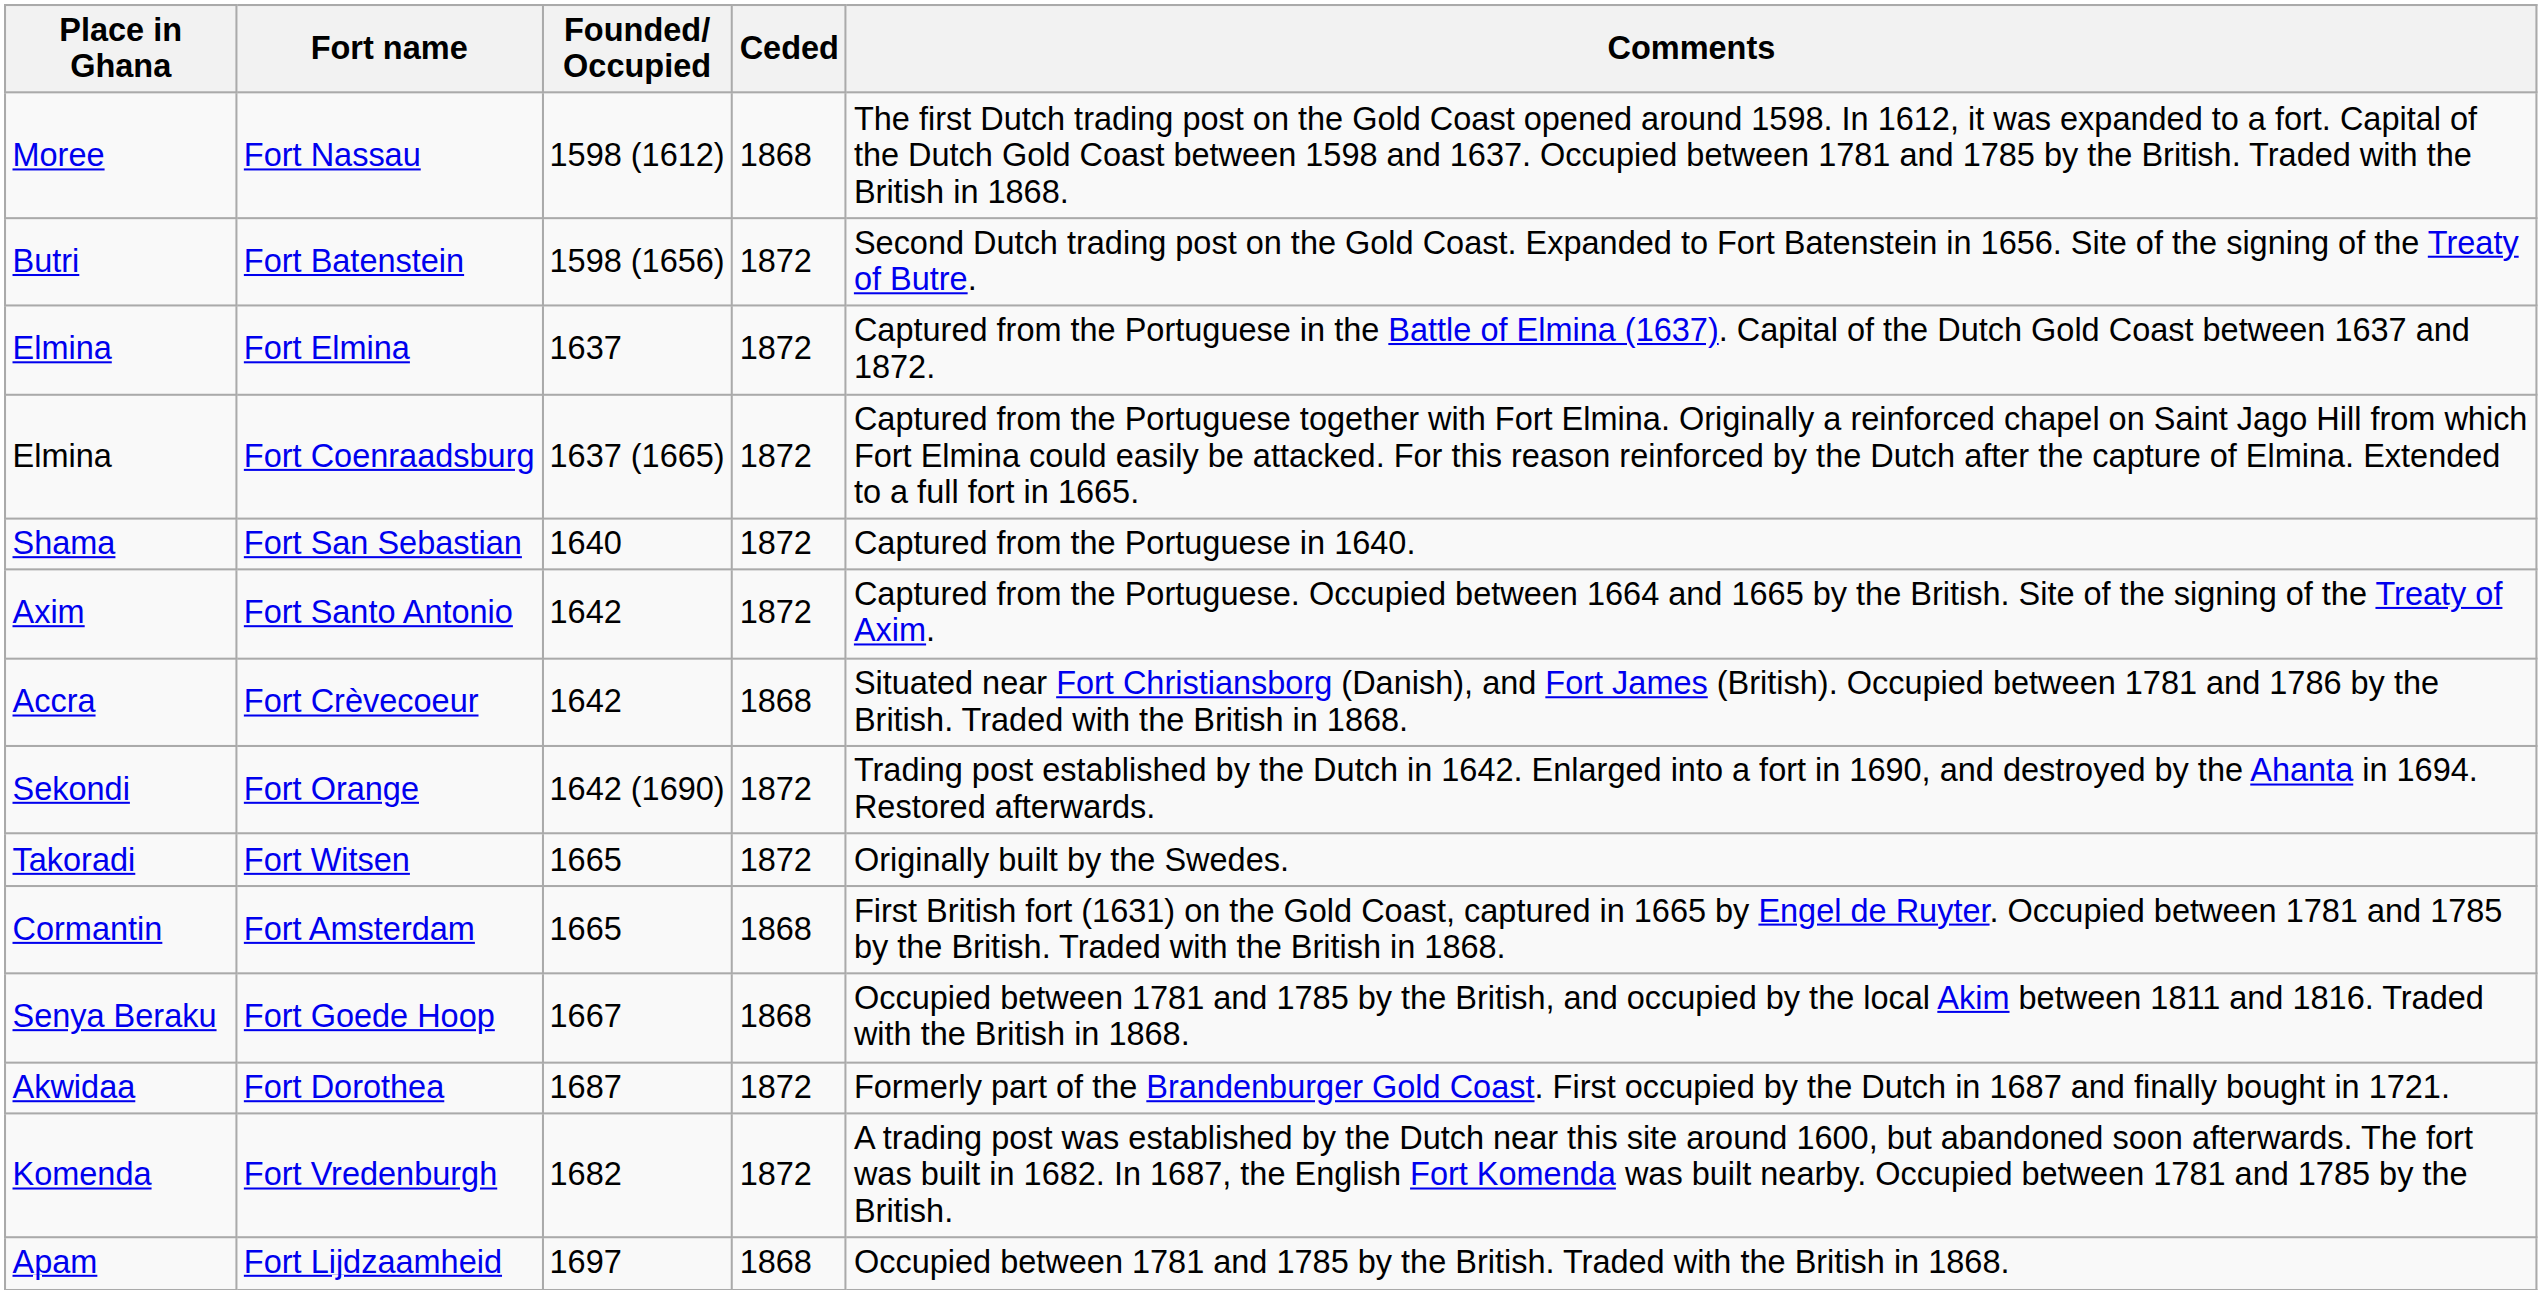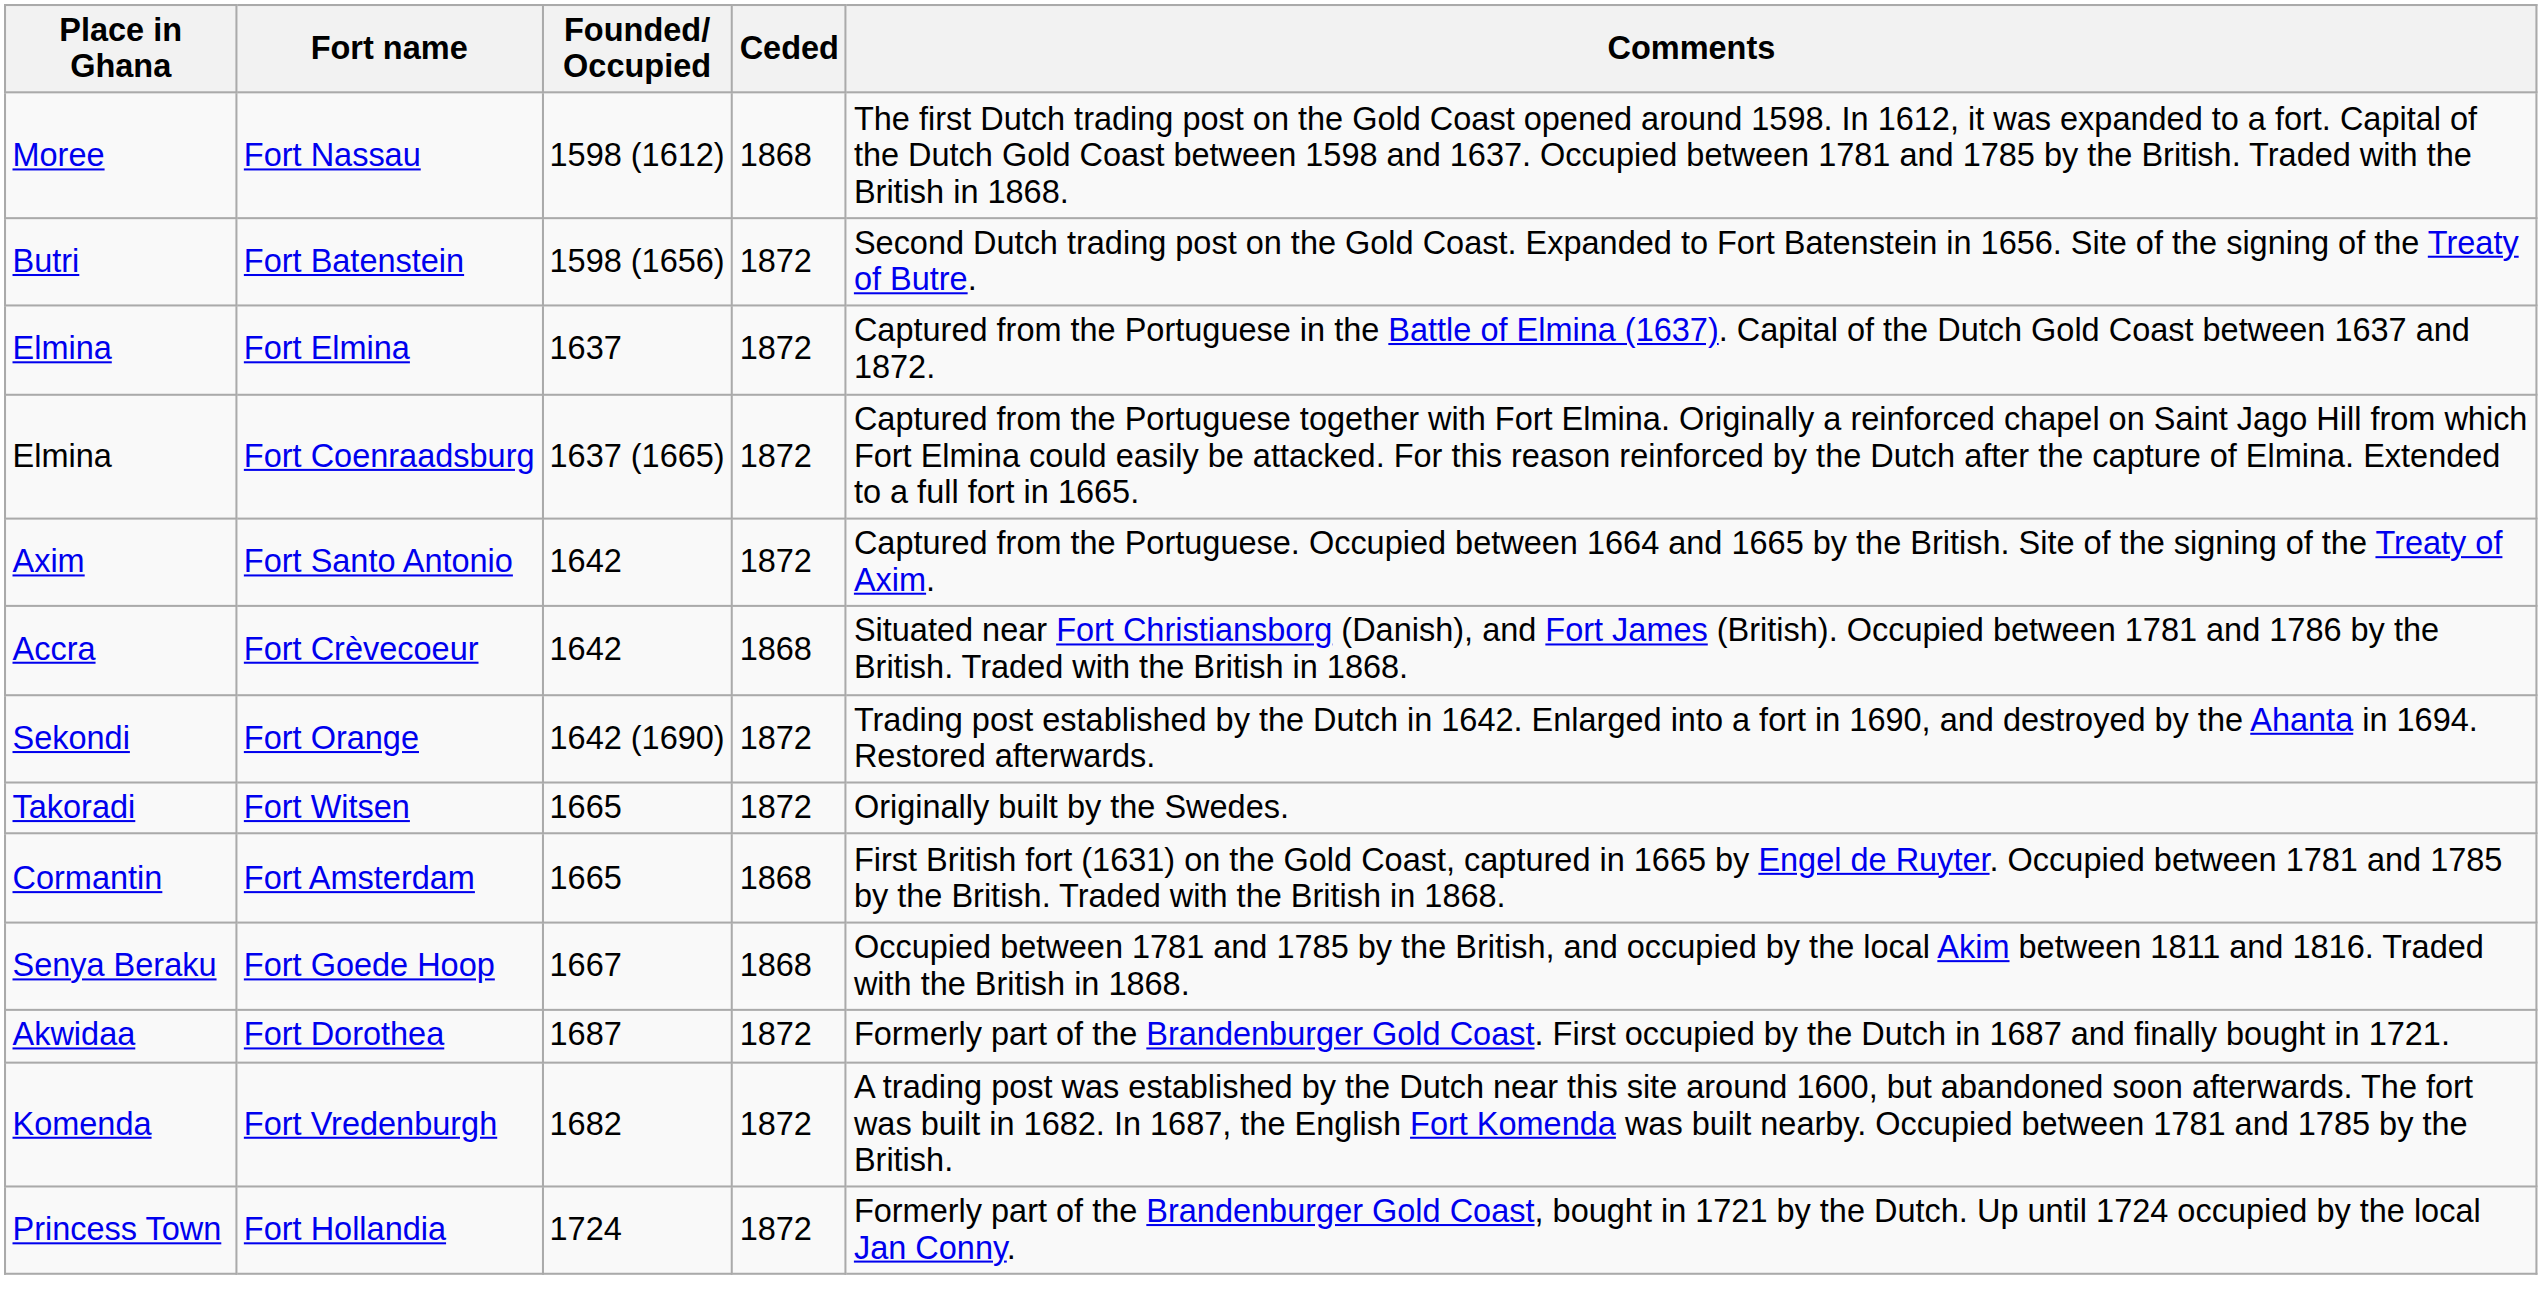 <table class="wikitable sortable">
 <tr>
 <th>Place in Ghana</th>
 <th>Fort name</th>
 <th>Founded/<br>Occupied</th>
 <th>Ceded</th>
 <th>Comments</th>
 </tr>
 <tr -->
 <td><a href='#'>Moree</a></td>
 <td><a href='#'>Fort Nassau</a></td>
 <td>1598 (1612)</td>
 <td>1868</td>
 <td>The first Dutch trading post on the Gold Coast opened around 1598. In 1612, it was expanded to a fort. Capital of the Dutch Gold Coast between 1598 and 1637. Occupied between 1781 and 1785 by the British. Traded with the British in 1868.</td>
 </tr>
 <tr -->
 <td><a href='#'>Butri</a></td>
 <td><a href='#'>Fort Batenstein</a></td>
 <td>1598 (1656)</td>
 <td>1872</td>
 <td>Second Dutch trading post on the Gold Coast. Expanded to Fort Batenstein in 1656. Site of the signing of the <a href='#'>Treaty of Butre</a>.</td>
 </tr>
 <tr -->
 <td><a href='#'>Elmina</a></td>
 <td><a href='#'>Fort Elmina</a></td>
 <td>1637</td>
 <td>1872</td>
 <td>Captured from the Portuguese in the <a href='#'>Battle of Elmina (1637)</a>. Capital of the Dutch Gold Coast between 1637 and 1872.</td>
 </tr>
 <tr -->
 <td>Elmina</td>
 <td><a href='#'>Fort Coenraadsburg</a></td>
 <td>1637 (1665)</td>
 <td>1872</td>
 <td>Captured from the Portuguese together with Fort Elmina. Originally a reinforced chapel on Saint Jago Hill from which Fort Elmina could easily be attacked. For this reason reinforced by the Dutch after the capture of Elmina. Extended to a full fort in 1665.</td>
-</tr>
-<tr -->
-<td><a href='#'>Shama</a></td>
-<td><a href='#'>Fort San Sebastian</a></td>
-<td>1640</td>
-<td>1872</td>
-<td>Captured from the Portuguese in 1640.</td>
 </tr>
 <tr -->
 <td><a href='#'>Axim</a></td>
 <td><a href='#'>Fort Santo Antonio</a></td>
 <td>1642</td>
 <td>1872</td>
 <td>Captured from the Portuguese. Occupied between 1664 and 1665 by the British. Site of the signing of the <a href='#'>Treaty of Axim</a>.</td>
 </tr>
 <tr -->
 <td><a href='#'>Accra</a></td>
 <td><a href='#'>Fort Crèvecoeur</a></td>
 <td>1642</td>
 <td>1868</td>
 <td>Situated near <a href='#'>Fort Christiansborg</a> (Danish), and <a href='#'>Fort James</a> (British). Occupied between 1781 and 1786 by the British. Traded with the British in 1868.</td>
 </tr>
 <tr -->
 <td><a href='#'>Sekondi</a></td>
 <td><a href='#'>Fort Orange</a></td>
 <td>1642 (1690)</td>
 <td>1872</td>
 <td>Trading post established by the Dutch in 1642. Enlarged into a fort in 1690, and destroyed by the <a href='#'>Ahanta</a> in 1694. Restored afterwards.</td>
 </tr>
 <tr -->
 <td><a href='#'>Takoradi</a></td>
 <td><a href='#'>Fort Witsen</a></td>
 <td>1665</td>
 <td>1872</td>
 <td>Originally built by the Swedes.</td>
 </tr>
 <tr -->
 <td><a href='#'>Cormantin</a></td>
 <td><a href='#'>Fort Amsterdam</a></td>
 <td>1665</td>
 <td>1868</td>
 <td>First British fort (1631) on the Gold Coast, captured in 1665 by <a href='#'>Engel de Ruyter</a>. Occupied between 1781 and 1785 by the British. Traded with the British in 1868.</td>
 </tr>
 <tr -->
 <td><a href='#'>Senya Beraku</a></td>
 <td><a href='#'>Fort Goede Hoop</a></td>
 <td>1667</td>
 <td>1868</td>
 <td>Occupied between 1781 and 1785 by the British, and occupied by the local <a href='#'>Akim</a> between 1811 and 1816. Traded with the British in 1868.</td>
 </tr>
 <tr -->
 <td><a href='#'>Akwidaa</a></td>
 <td><a href='#'>Fort Dorothea</a></td>
 <td>1687</td>
 <td>1872</td>
 <td>Formerly part of the <a href='#'>Brandenburger Gold Coast</a>. First occupied by the Dutch in 1687 and finally bought in 1721.</td>
 </tr>
 <tr -->
 <td><a href='#'>Komenda</a></td>
 <td><a href='#'>Fort Vredenburgh</a></td>
 <td>1682</td>
 <td>1872</td>
 <td>A trading post was established by the Dutch near this site around 1600, but abandoned soon afterwards. The fort was built in 1682. In 1687, the English <a href='#'>Fort Komenda</a> was built nearby. Occupied between 1781 and 1785 by the British.</td>
 </tr>
 <tr -->
-<td><a href='#'>Apam</a></td>
-<td><a href='#'>Fort Lijdzaamheid</a></td>
-<td>1697</td>
-<td>1868</td>
-<td>Occupied between 1781 and 1785 by the British. Traded with the British in 1868.</td>
+<td><a href='#'>Princess Town</a></td>
+<td><a href='#'>Fort Hollandia</a></td>
+<td>1724</td>
+<td>1872</td>
+<td>Formerly part of the <a href='#'>Brandenburger Gold Coast</a>, bought in 1721 by the Dutch. Up until 1724 occupied by the local <a href='#'>Jan Conny</a>.</td>
 </tr>
 </table>
